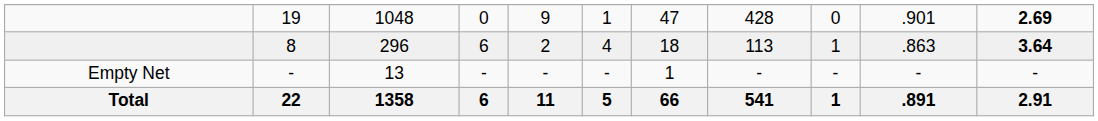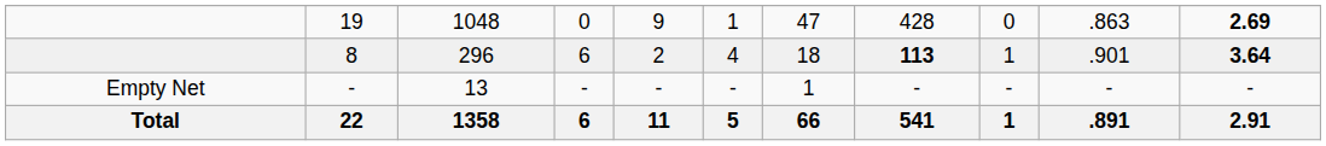 <table class="wikitable sortable" width ="1000">
 <tr align="center">
 </tr>
 <tr align="center">
 <td></td>
 <td>19</td>
 <td>1048</td>
 <td>0</td>
 <td>9</td>
 <td>1</td>
 <td>47</td>
 <td>428</td>
 <td>0</td>
-<td>.901</td>
+<td>.863</td>
 <td><strong>2.69</strong></td>
 </tr>
 <tr align="center" bgcolor="#f0f0f0">
 <td></td>
 <td>8</td>
 <td>296</td>
 <td>6</td>
 <td>2</td>
 <td>4</td>
 <td>18</td>
-<td>113</td>
+<td><strong>113</strong></td>
 <td>1</td>
-<td>.863</td>
+<td>.901</td>
 <td><strong>3.64</strong></td>
 </tr>
 <tr align="center" bgcolor="">
 <td>Empty Net</td>
 <td>-</td>
 <td>13</td>
 <td>-</td>
 <td>-</td>
 <td>-</td>
 <td>1</td>
 <td>-</td>
 <td>-</td>
 <td>-</td>
 <td>-</td>
 </tr>
 <tr>
 <th>Total</th>
 <th>22</th>
 <th>1358</th>
 <th>6</th>
 <th>11</th>
 <th>5</th>
 <th>66</th>
 <th>541</th>
 <th>1</th>
 <th>.891</th>
 <th>2.91</th>
 </tr>
 </table>
